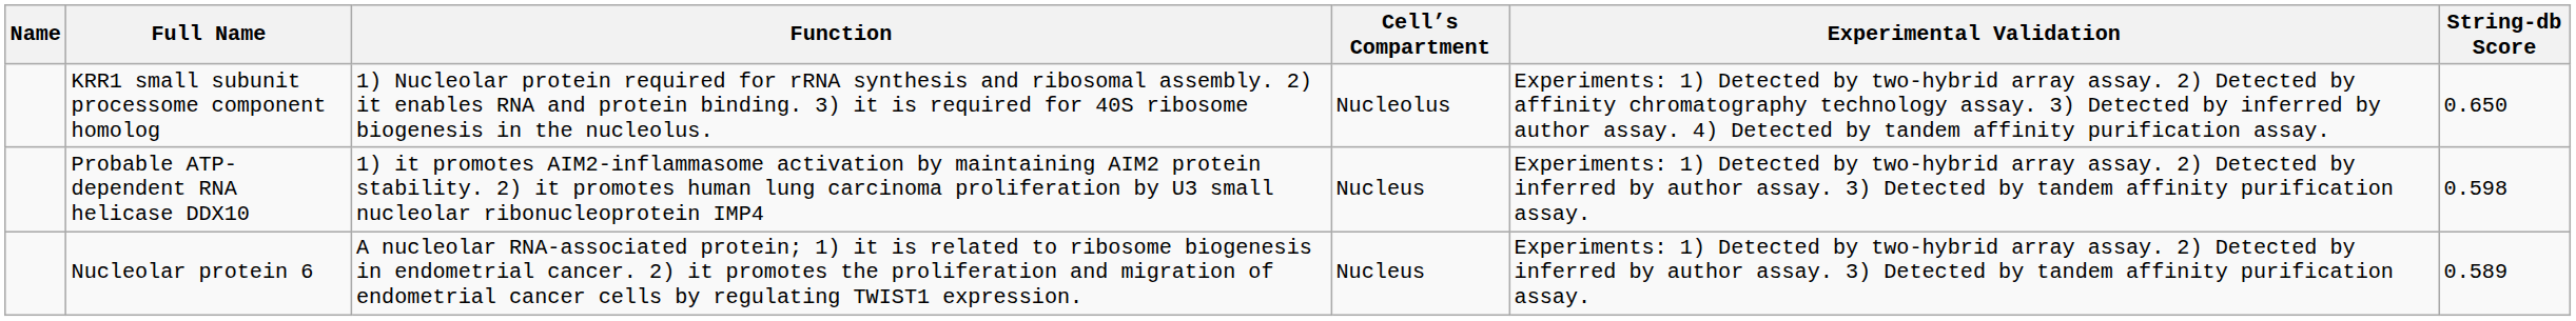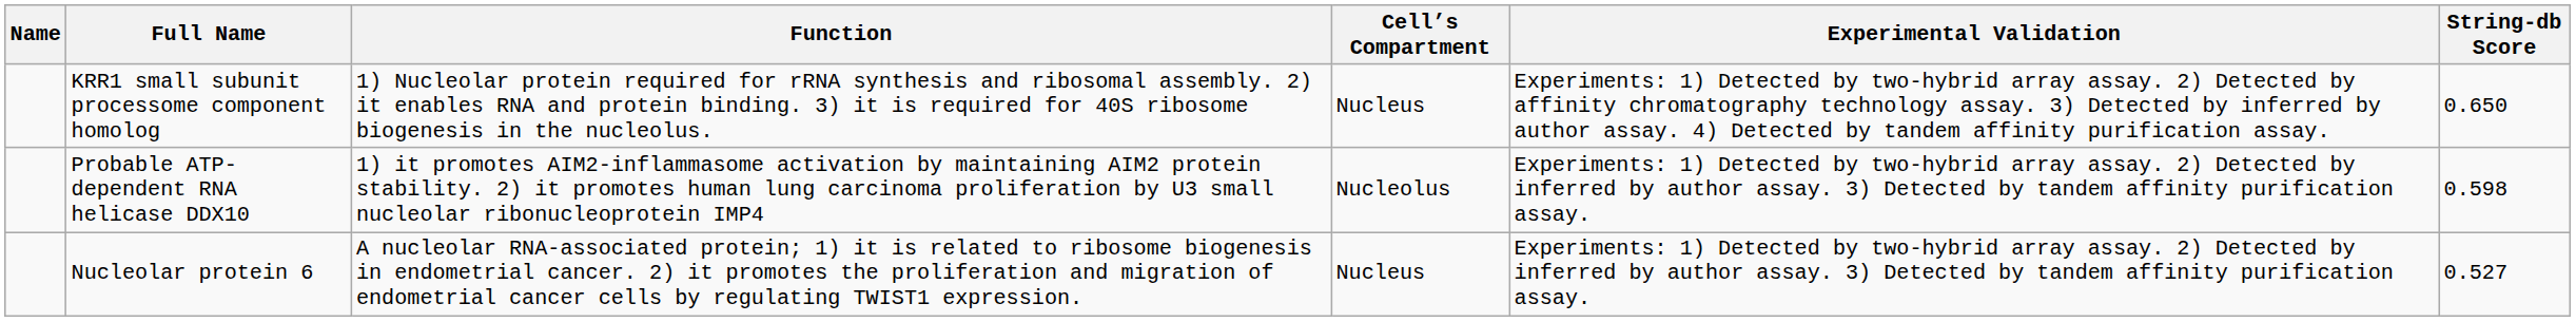 <table class="wikitable">
 <tr>
 <th>Name</th>
 <th>Full Name</th>
 <th>Function</th>
 <th>Cell’s Compartment</th>
 <th>Experimental Validation</th>
 <th>String-db Score</th>
 </tr>
 <tr>
 <td></td>
 <td>KRR1 small subunit processome component homolog</td>
 <td>1) Nucleolar protein required for rRNA synthesis and ribosomal assembly. 2) it enables RNA and protein binding. 3) it is required for 40S ribosome biogenesis in the nucleolus.</td>
-<td>Nucleolus</td>
+<td>Nucleus</td>
 <td>Experiments: 1) Detected by two-hybrid array assay. 2) Detected by affinity chromatography technology assay. 3) Detected by inferred by author assay. 4) Detected by tandem affinity purification assay.</td>
 <td>0.650</td>
 </tr>
 <tr>
 <td></td>
 <td>Probable ATP-dependent RNA helicase DDX10</td>
 <td>1) it promotes AIM2-inflammasome activation by maintaining AIM2 protein stability. 2) it promotes human lung carcinoma proliferation by U3 small nucleolar ribonucleoprotein IMP4</td>
-<td>Nucleus</td>
+<td>Nucleolus</td>
 <td>Experiments: 1) Detected by two-hybrid array assay. 2) Detected by inferred by author assay. 3) Detected by tandem affinity purification assay.</td>
 <td>0.598</td>
 </tr>
 <tr>
 <td></td>
 <td>Nucleolar protein 6</td>
 <td>A nucleolar RNA-associated protein; 1) it is related to ribosome biogenesis in endometrial cancer. 2) it promotes the proliferation and migration of endometrial cancer cells by regulating TWIST1 expression.</td>
 <td>Nucleus</td>
 <td>Experiments: 1) Detected by two-hybrid array assay. 2) Detected by inferred by author assay. 3) Detected by tandem affinity purification assay.</td>
-<td>0.589</td>
+<td>0.527</td>
 </tr>
 </table>
